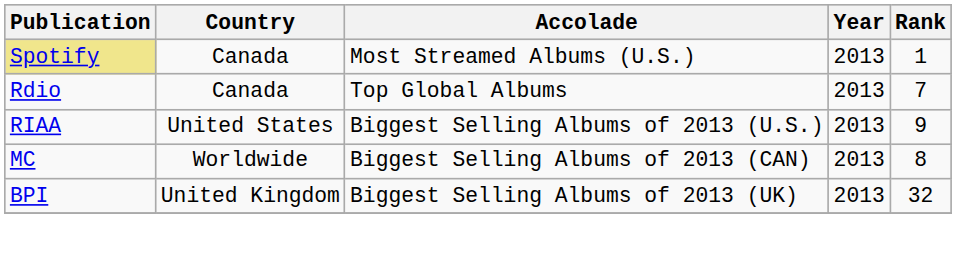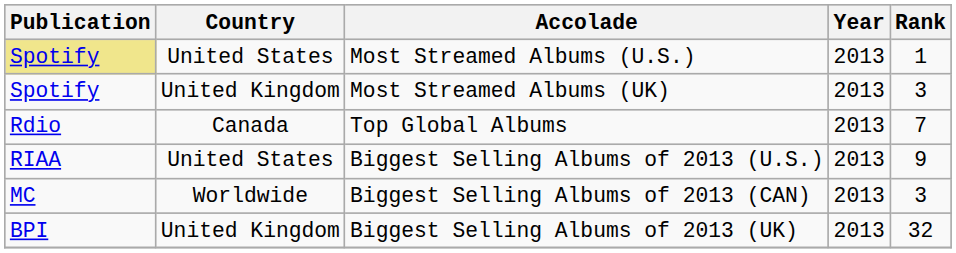 <table class="wikitable sortable">
 <tr>
 <th>Publication</th>
 <th>Country</th>
 <th>Accolade</th>
 <th>Year</th>
 <th>Rank</th>
 </tr>
 <tr>
 <td style="background: khaki;"><a href='#'>Spotify</a></td>
-<td style="text-align:center;">Canada</td>
+<td style="text-align:center;">United States</td>
 <td>Most Streamed Albums (U.S.)</td>
 <td>2013</td>
 <td style="text-align:center;">1</td>
+</tr>
+<tr>
+<td><a href='#'>Spotify</a></td>
+<td style="text-align:center;">United Kingdom</td>
+<td>Most Streamed Albums (UK)</td>
+<td>2013</td>
+<td style="text-align:center;">3</td>
 </tr>
 <tr>
 <td><a href='#'>Rdio</a></td>
 <td style="text-align:center;">Canada</td>
 <td>Top Global Albums</td>
 <td>2013</td>
 <td style="text-align:center;">7</td>
 </tr>
 <tr>
 <td><a href='#'>RIAA</a></td>
 <td style="text-align:center;">United States</td>
 <td>Biggest Selling Albums of 2013 (U.S.)</td>
 <td>2013</td>
 <td style="text-align:center;">9</td>
 </tr>
 <tr>
 <td><a href='#'>MC</a></td>
 <td style="text-align:center;">Worldwide</td>
 <td>Biggest Selling Albums of 2013 (CAN)</td>
 <td>2013</td>
-<td style="text-align:center;">8</td>
+<td style="text-align:center;">3</td>
 </tr>
 <tr>
 <td><a href='#'>BPI</a></td>
 <td style="text-align:center;">United Kingdom</td>
 <td>Biggest Selling Albums of 2013 (UK)</td>
 <td>2013</td>
 <td style="text-align:center;">32</td>
 </tr>
 <tr>
 </tr>
 </table>
